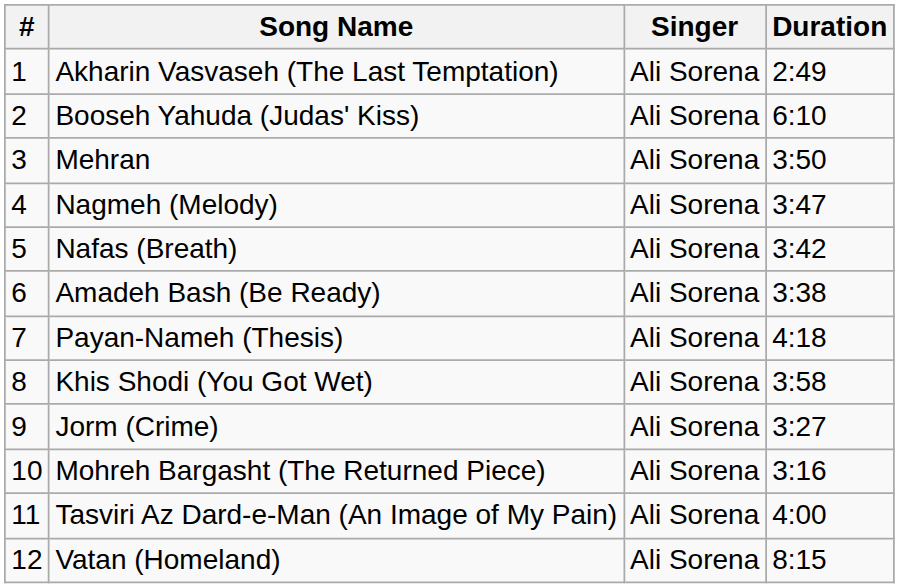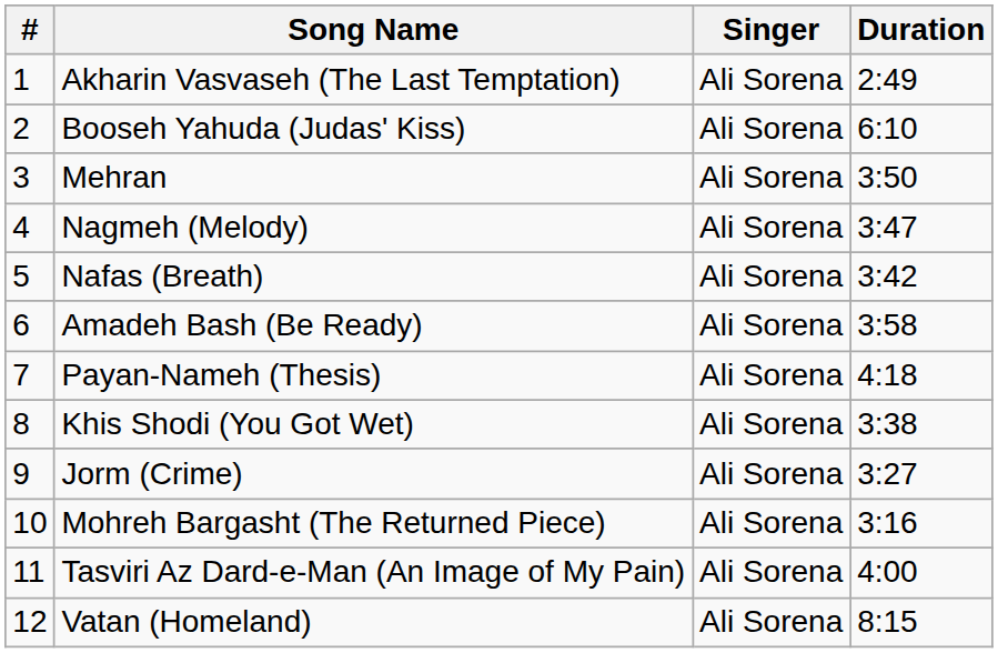 <table class="wikitable sortable">
 <tr>
 <th>#</th>
 <th>Song Name</th>
 <th>Singer</th>
 <th>Duration</th>
 </tr>
 <tr>
 <td>1</td>
 <td>Akharin Vasvaseh (The Last Temptation)</td>
 <td>Ali Sorena</td>
 <td>2:49</td>
 </tr>
 <tr>
 <td>2</td>
 <td>Booseh Yahuda (Judas' Kiss)</td>
 <td>Ali Sorena</td>
 <td>6:10</td>
 </tr>
 <tr>
 <td>3</td>
 <td>Mehran</td>
 <td>Ali Sorena</td>
 <td>3:50</td>
 </tr>
 <tr>
 <td>4</td>
 <td>Nagmeh (Melody)</td>
 <td>Ali Sorena</td>
 <td>3:47</td>
 </tr>
 <tr>
 <td>5</td>
 <td>Nafas (Breath)</td>
 <td>Ali Sorena</td>
 <td>3:42</td>
 </tr>
 <tr>
 <td>6</td>
 <td>Amadeh Bash (Be Ready)</td>
 <td>Ali Sorena</td>
-<td>3:38</td>
+<td>3:58</td>
 </tr>
 <tr>
 <td>7</td>
 <td>Payan-Nameh (Thesis)</td>
 <td>Ali Sorena</td>
 <td>4:18</td>
 </tr>
 <tr>
 <td>8</td>
 <td>Khis Shodi (You Got Wet)</td>
 <td>Ali Sorena</td>
-<td>3:58</td>
+<td>3:38</td>
 </tr>
 <tr>
 <td>9</td>
 <td>Jorm (Crime)</td>
 <td>Ali Sorena</td>
 <td>3:27</td>
 </tr>
 <tr>
 <td>10</td>
 <td>Mohreh Bargasht (The Returned Piece)</td>
 <td>Ali Sorena</td>
 <td>3:16</td>
 </tr>
 <tr>
 <td>11</td>
 <td>Tasviri Az Dard-e-Man (An Image of My Pain)</td>
 <td>Ali Sorena</td>
 <td>4:00</td>
 </tr>
 <tr>
 <td>12</td>
 <td>Vatan (Homeland)</td>
 <td>Ali Sorena</td>
 <td>8:15</td>
 </tr>
 </table>
